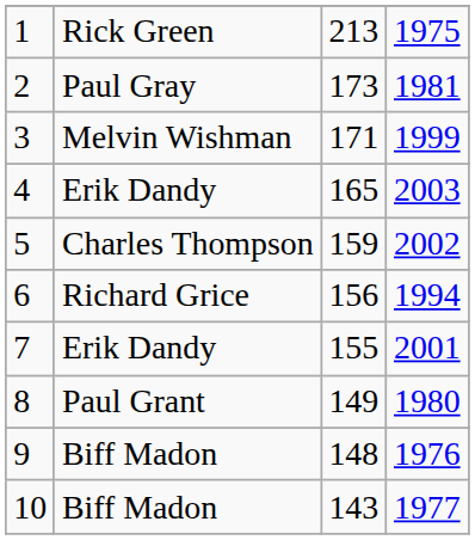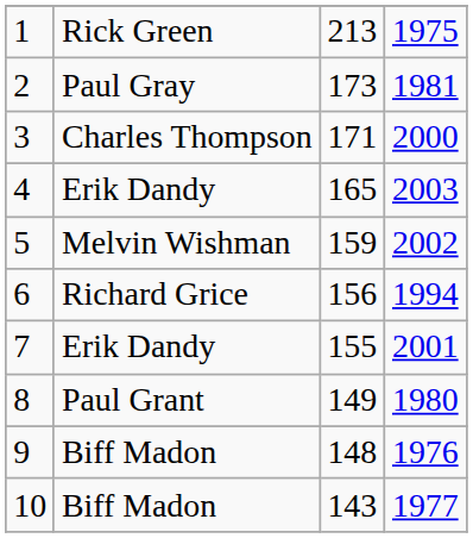 <table class="wikitable">
 <tr>
 </tr>
 <tr>
 <td>1</td>
 <td>Rick Green</td>
 <td>213</td>
 <td><a href='#'>1975</a></td>
 </tr>
 <tr>
 <td>2</td>
 <td>Paul Gray</td>
 <td>173</td>
 <td><a href='#'>1981</a></td>
 </tr>
 <tr>
 <td>3</td>
-<td>Melvin Wishman</td>
+<td>Charles Thompson</td>
 <td>171</td>
-<td><a href='#'>1999</a></td>
+<td><a href='#'>2000</a></td>
 </tr>
 <tr>
 <td>4</td>
 <td>Erik Dandy</td>
 <td>165</td>
 <td><a href='#'>2003</a></td>
 </tr>
 <tr>
 <td>5</td>
-<td>Charles Thompson</td>
+<td>Melvin Wishman</td>
 <td>159</td>
 <td><a href='#'>2002</a></td>
 </tr>
 <tr>
 <td>6</td>
 <td>Richard Grice</td>
 <td>156</td>
 <td><a href='#'>1994</a></td>
 </tr>
 <tr>
 <td>7</td>
 <td>Erik Dandy</td>
 <td>155</td>
 <td><a href='#'>2001</a></td>
 </tr>
 <tr>
 <td>8</td>
 <td>Paul Grant</td>
 <td>149</td>
 <td><a href='#'>1980</a></td>
 </tr>
 <tr>
 <td>9</td>
 <td>Biff Madon</td>
 <td>148</td>
 <td><a href='#'>1976</a></td>
 </tr>
 <tr>
 <td>10</td>
 <td>Biff Madon</td>
 <td>143</td>
 <td><a href='#'>1977</a></td>
 </tr>
 </table>
